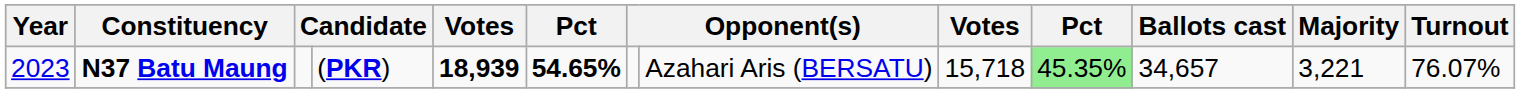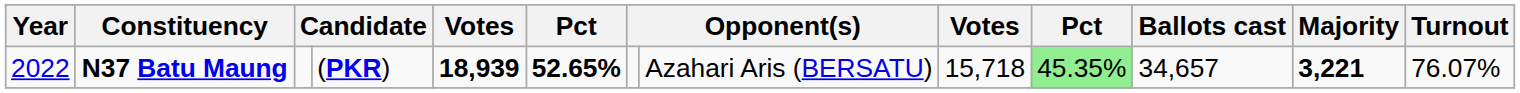 <table class="wikitable" style="margin:0.5em ; font-size:95%">
 <tr>
 <th>Year</th>
 <th>Constituency</th>
 <th colspan=2>Candidate</th>
 <th>Votes</th>
 <th>Pct</th>
 <th colspan=2>Opponent(s)</th>
 <th>Votes</th>
 <th>Pct</th>
 <th>Ballots cast</th>
 <th>Majority</th>
 <th>Turnout</th>
 </tr>
 <tr>
-<td><a href='#'>2023</a></td>
+<td><a href='#'>2022</a></td>
 <td><strong>N37 <a href='#'>Batu Maung</a></strong></td>
 <td></td>
 <td> (<a href='#'><strong>PKR</strong></a>)</td>
 <td align=right><strong>18,939</strong></td>
-<td><strong>54.65%</strong></td>
+<td><strong>52.65%</strong></td>
 <td bgcolor=></td>
 <td>Azahari Aris (<a href='#'>BERSATU</a>)</td>
 <td align="right">15,718</td>
 <td style="background: lightgreen;">45.35%</td>
 <td>34,657</td>
-<td>3,221</td>
+<td><strong>3,221</strong></td>
 <td>76.07%</td>
 </tr>
 </table>
